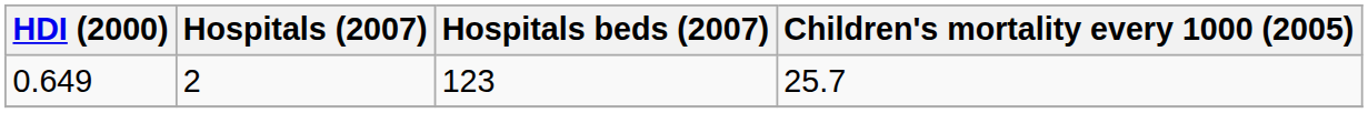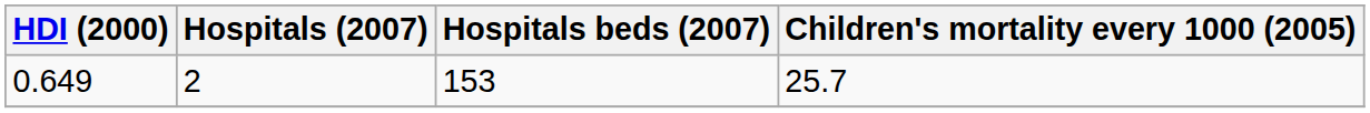 <table class="wikitable" border="1">
 <tr>
 <th><a href='#'>HDI</a> (2000)</th>
 <th>Hospitals (2007)</th>
 <th>Hospitals beds (2007)</th>
 <th>Children's mortality every 1000 (2005)</th>
 </tr>
 <tr>
 <td>0.649</td>
 <td>2</td>
-<td>123</td>
+<td>153</td>
 <td>25.7</td>
 </tr>
 <tr>
 </tr>
 </table>
